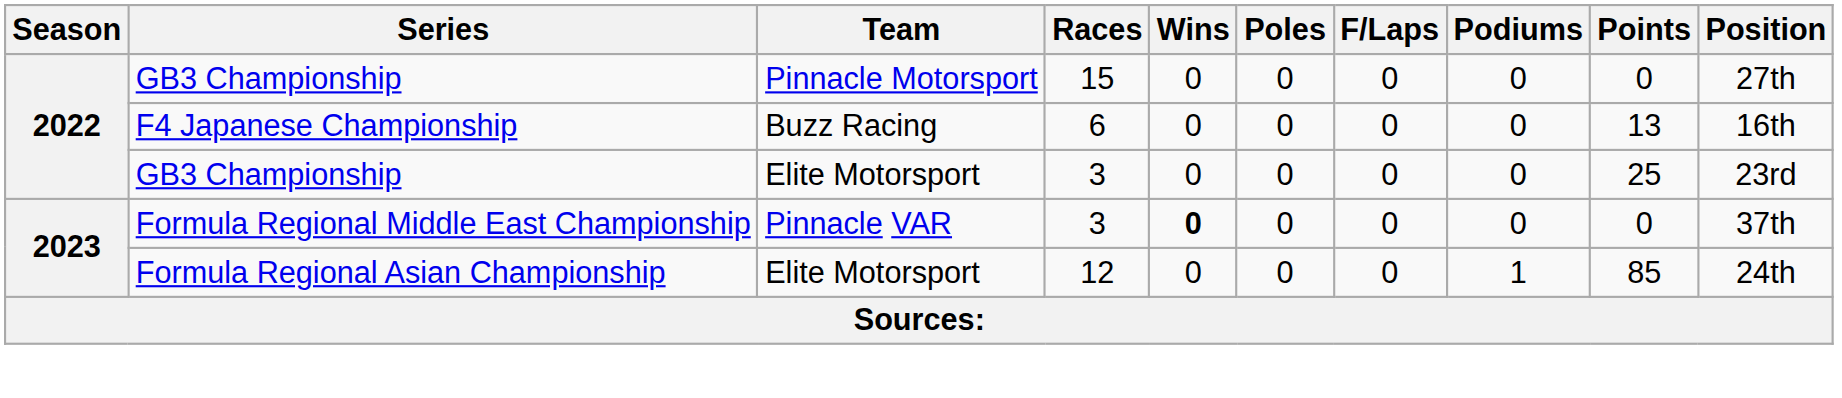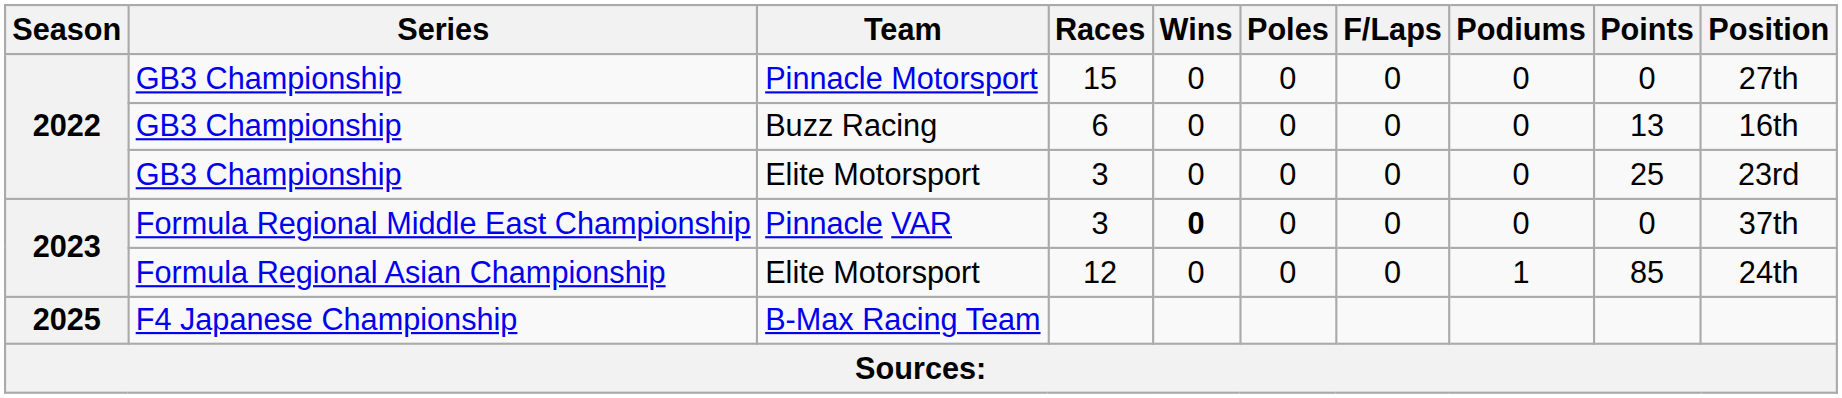 <table class="wikitable" style="font-size: 90%; text-align:center">
 <tr>
 <th>Season</th>
 <th>Series</th>
 <th>Team</th>
 <th>Races</th>
 <th>Wins</th>
 <th>Poles</th>
 <th>F/Laps</th>
 <th>Podiums</th>
 <th>Points</th>
 <th>Position</th>
 </tr>
 <tr>
 <th rowspan="3">2022</th>
 <td align="left"><a href='#'>GB3 Championship</a></td>
 <td align="left"><a href='#'>Pinnacle Motorsport</a></td>
 <td>15</td>
 <td>0</td>
 <td>0</td>
 <td>0</td>
 <td>0</td>
 <td>0</td>
 <td>27th</td>
 </tr>
 <tr>
-<td align="left"><a href='#'>F4 Japanese Championship</a></td>
+<td align="left"><a href='#'>GB3 Championship</a></td>
 <td align="left">Buzz Racing</td>
 <td>6</td>
 <td>0</td>
 <td>0</td>
 <td>0</td>
 <td>0</td>
 <td>13</td>
 <td>16th</td>
 </tr>
 <tr>
 <td align="left"><a href='#'>GB3 Championship</a></td>
 <td align="left">Elite Motorsport</td>
 <td>3</td>
 <td>0</td>
 <td>0</td>
 <td>0</td>
 <td>0</td>
 <td>25</td>
 <td>23rd</td>
 </tr>
 <tr>
 <th rowspan="2">2023</th>
 <td align="left"><a href='#'>Formula Regional Middle East Championship</a></td>
 <td align="left"><a href='#'>Pinnacle</a> <a href='#'>VAR</a></td>
 <td>3</td>
 <td><strong>0</strong></td>
 <td>0</td>
 <td>0</td>
 <td>0</td>
 <td>0</td>
 <td>37th</td>
 </tr>
 <tr>
 <td align="left"><a href='#'>Formula Regional Asian Championship</a></td>
 <td align="left">Elite Motorsport</td>
 <td>12</td>
 <td>0</td>
 <td>0</td>
 <td>0</td>
 <td>1</td>
 <td>85</td>
 <td>24th</td>
 </tr>
 <tr>
+<th>2025</th>
+<td align="left"><a href='#'>F4 Japanese Championship</a></td>
+<td align="left"><a href='#'>B-Max Racing Team</a></td>
+<td></td>
+<td></td>
+<td></td>
+<td></td>
+<td></td>
+<td></td>
+<td></td>
+</tr>
+<tr>
 <th colspan="10">Sources:</th>
 </tr>
 </table>
